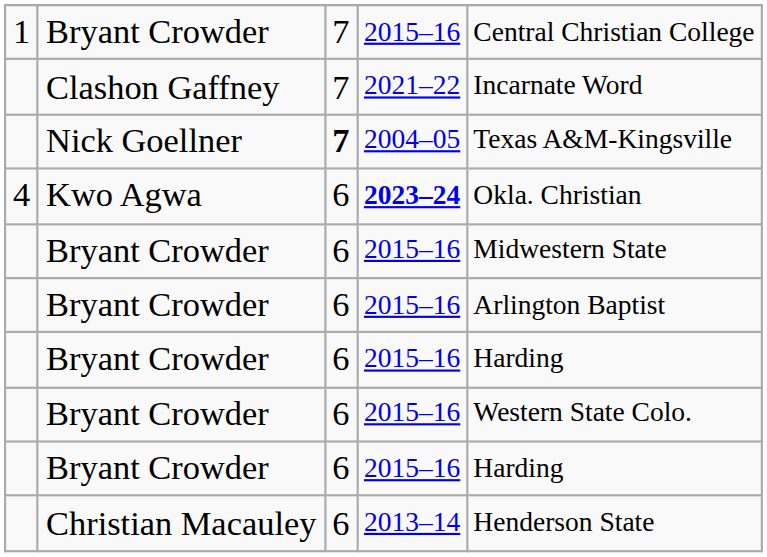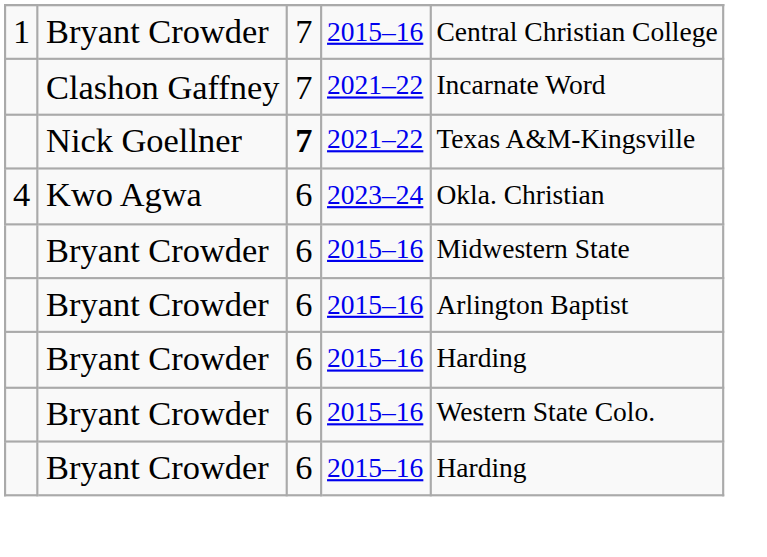 <table class="wikitable">
 <tr>
 </tr>
 <tr>
 <td>1</td>
 <td>Bryant Crowder</td>
 <td>7</td>
 <td style="font-size:80%;"><a href='#'>2015–16</a></td>
 <td style="font-size:80%;">Central Christian College</td>
 </tr>
 <tr>
 <td></td>
 <td>Clashon Gaffney</td>
 <td>7</td>
 <td style="font-size:80%;"><a href='#'>2021–22</a></td>
 <td style="font-size:80%;">Incarnate Word</td>
 </tr>
 <tr>
 <td></td>
 <td>Nick Goellner</td>
 <td><strong>7</strong></td>
-<td style="font-size:80%;"><a href='#'>2004–05</a></td>
+<td style="font-size:80%;"><a href='#'>2021–22</a></td>
 <td style="font-size:80%;">Texas A&M-Kingsville</td>
 </tr>
 <tr>
 <td>4</td>
 <td>Kwo Agwa</td>
 <td>6</td>
-<td style="font-size:80%;"><strong><a href='#'>2023–24</a></strong></td>
+<td style="font-size:80%;"><a href='#'>2023–24</a></td>
 <td style="font-size:80%;">Okla. Christian</td>
 </tr>
 <tr>
 <td></td>
 <td>Bryant Crowder</td>
 <td>6</td>
 <td style="font-size:80%;"><a href='#'>2015–16</a></td>
 <td style="font-size:80%;">Midwestern State</td>
 </tr>
 <tr>
 <td></td>
 <td>Bryant Crowder</td>
 <td>6</td>
 <td style="font-size:80%;"><a href='#'>2015–16</a></td>
 <td style="font-size:80%;">Arlington Baptist</td>
 </tr>
 <tr>
 <td></td>
 <td>Bryant Crowder</td>
 <td>6</td>
 <td style="font-size:80%;"><a href='#'>2015–16</a></td>
 <td style="font-size:80%;">Harding</td>
 </tr>
 <tr>
 <td></td>
 <td>Bryant Crowder</td>
 <td>6</td>
 <td style="font-size:80%;"><a href='#'>2015–16</a></td>
 <td style="font-size:80%;">Western State Colo.</td>
 </tr>
 <tr>
 <td></td>
 <td>Bryant Crowder</td>
 <td>6</td>
 <td style="font-size:80%;"><a href='#'>2015–16</a></td>
 <td style="font-size:80%;">Harding</td>
 </tr>
-<tr>
-<td></td>
-<td>Christian Macauley</td>
-<td>6</td>
-<td style="font-size:80%;"><a href='#'>2013–14</a></td>
-<td style="font-size:80%;">Henderson State</td>
-</tr>
 </table>
